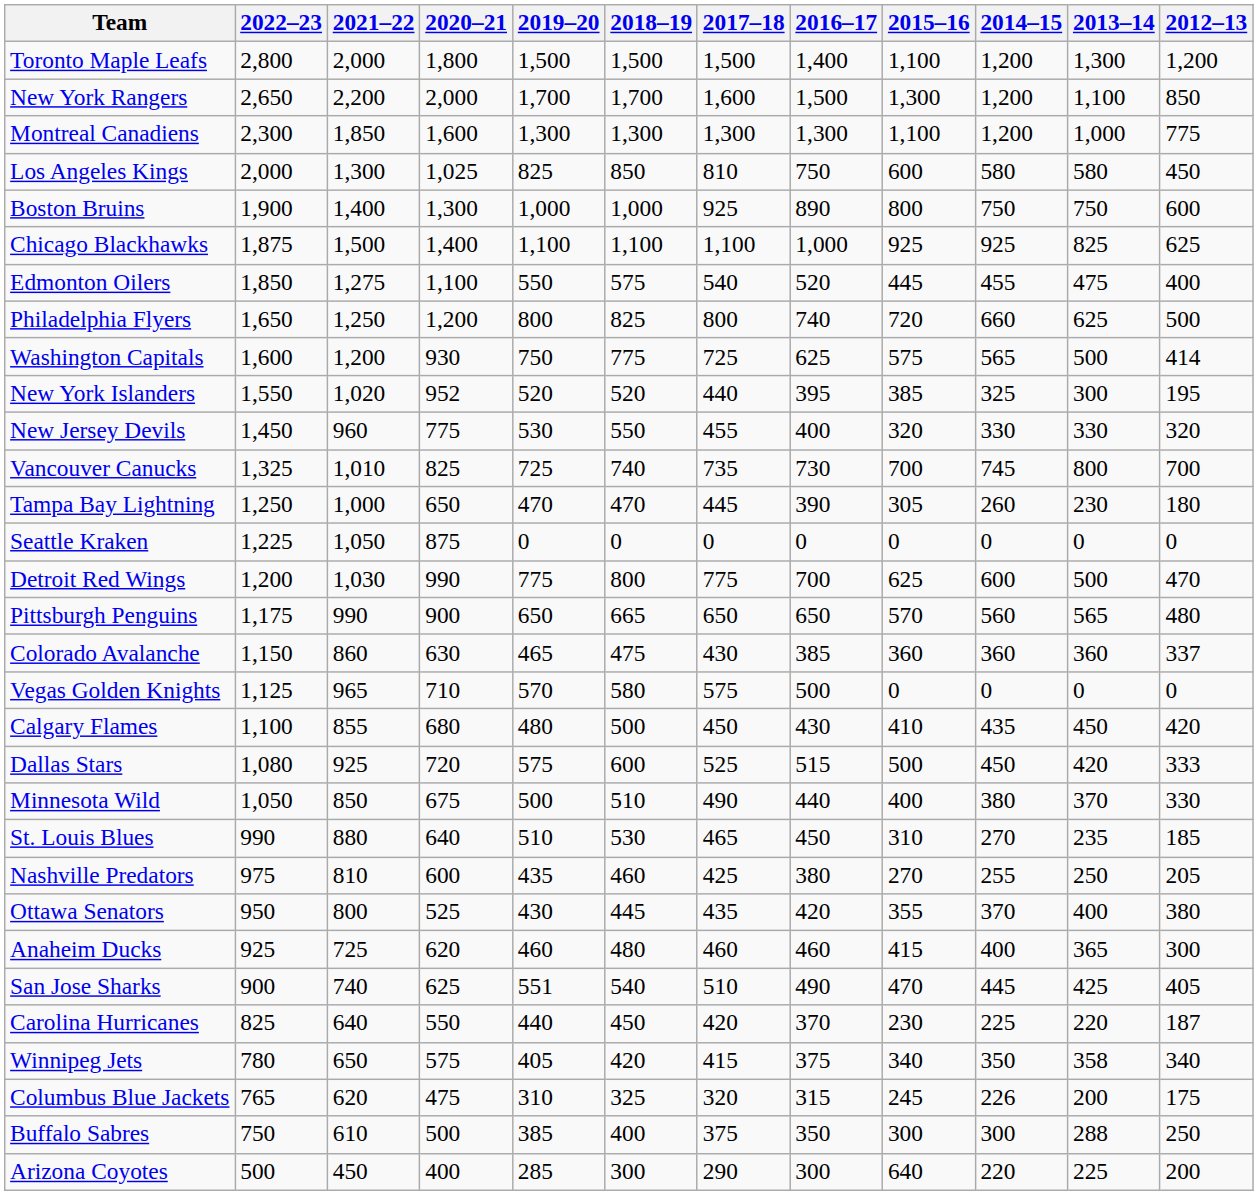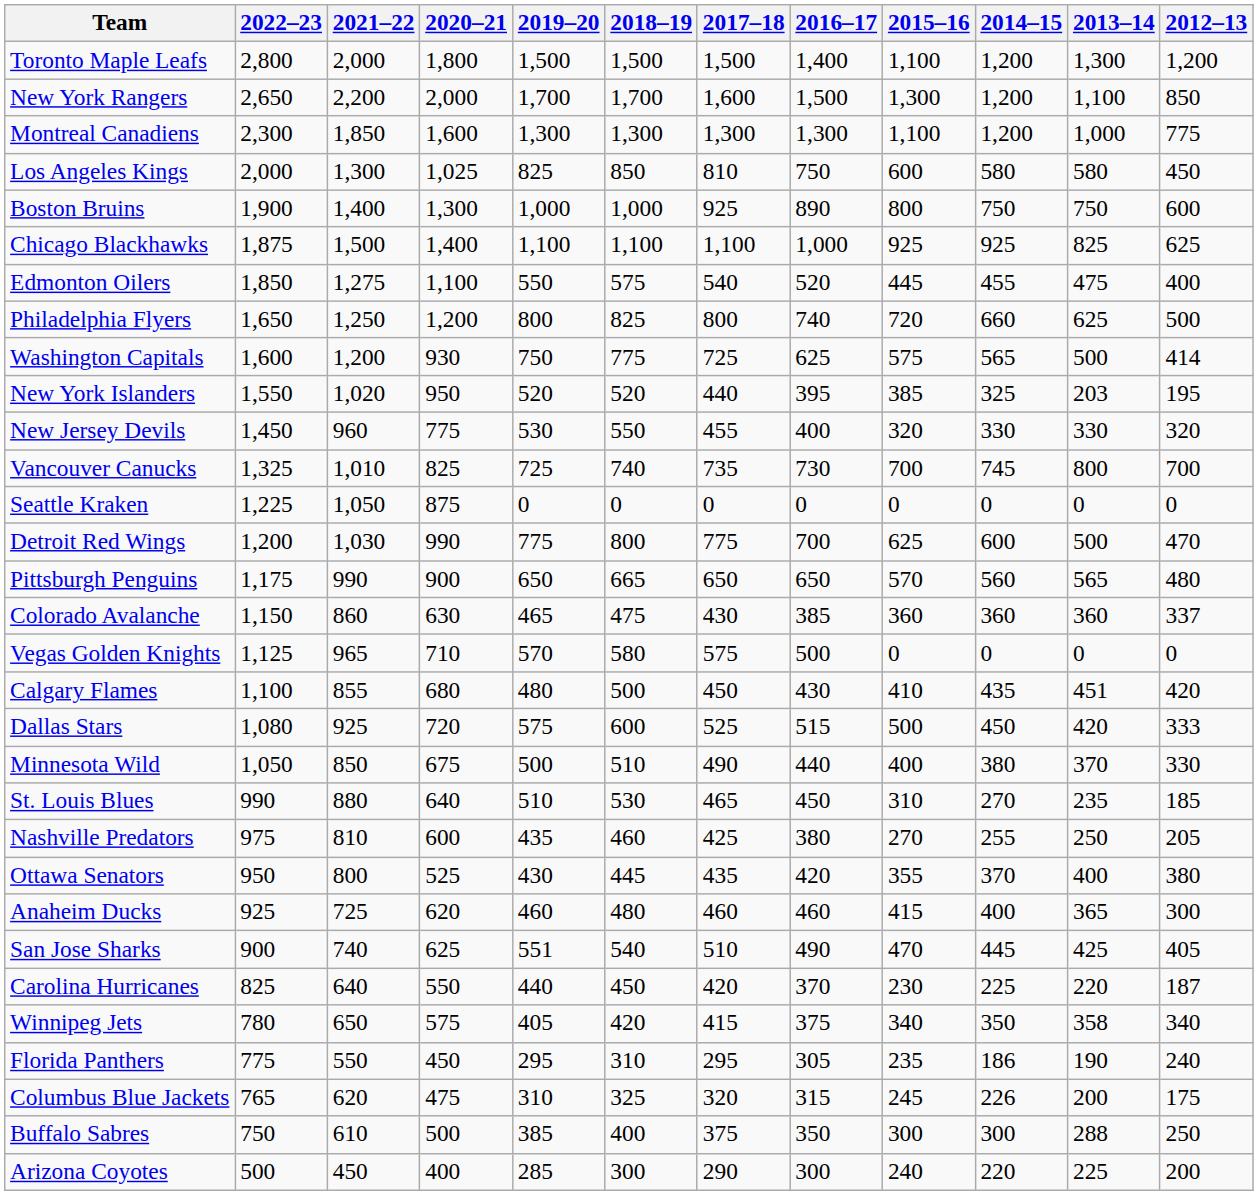 <table class="wikitable sortable">
 <tr>
 <th>Team</th>
 <th><a href='#'>2022–23</a></th>
 <th><a href='#'>2021–22</a></th>
 <th><a href='#'>2020–21</a></th>
 <th><a href='#'>2019–20</a></th>
 <th><a href='#'>2018–19</a></th>
 <th><a href='#'>2017–18</a></th>
 <th><a href='#'>2016–17</a></th>
 <th><a href='#'>2015–16</a></th>
 <th><a href='#'>2014–15</a></th>
 <th><a href='#'>2013–14</a></th>
 <th><a href='#'>2012–13</a></th>
 </tr>
 <tr>
 <td><a href='#'>Toronto Maple Leafs</a></td>
 <td>2,800</td>
 <td>2,000</td>
 <td>1,800</td>
 <td>1,500</td>
 <td>1,500</td>
 <td>1,500</td>
 <td>1,400</td>
 <td>1,100</td>
 <td>1,200</td>
 <td>1,300</td>
 <td>1,200</td>
 </tr>
 <tr>
 <td><a href='#'>New York Rangers</a></td>
 <td>2,650</td>
 <td>2,200</td>
 <td>2,000</td>
 <td>1,700</td>
 <td>1,700</td>
 <td>1,600</td>
 <td>1,500</td>
 <td>1,300</td>
 <td>1,200</td>
 <td>1,100</td>
 <td>850</td>
 </tr>
 <tr>
 <td><a href='#'>Montreal Canadiens</a></td>
 <td>2,300</td>
 <td>1,850</td>
 <td>1,600</td>
 <td>1,300</td>
 <td>1,300</td>
 <td>1,300</td>
 <td>1,300</td>
 <td>1,100</td>
 <td>1,200</td>
 <td>1,000</td>
 <td>775</td>
 </tr>
 <tr>
 <td><a href='#'>Los Angeles Kings</a></td>
 <td>2,000</td>
 <td>1,300</td>
 <td>1,025</td>
 <td>825</td>
 <td>850</td>
 <td>810</td>
 <td>750</td>
 <td>600</td>
 <td>580</td>
 <td>580</td>
 <td>450</td>
 </tr>
 <tr>
 <td><a href='#'>Boston Bruins</a></td>
 <td>1,900</td>
 <td>1,400</td>
 <td>1,300</td>
 <td>1,000</td>
 <td>1,000</td>
 <td>925</td>
 <td>890</td>
 <td>800</td>
 <td>750</td>
 <td>750</td>
 <td>600</td>
 </tr>
 <tr>
 <td><a href='#'>Chicago Blackhawks</a></td>
 <td>1,875</td>
 <td>1,500</td>
 <td>1,400</td>
 <td>1,100</td>
 <td>1,100</td>
 <td>1,100</td>
 <td>1,000</td>
 <td>925</td>
 <td>925</td>
 <td>825</td>
 <td>625</td>
 </tr>
 <tr>
 <td><a href='#'>Edmonton Oilers</a></td>
 <td>1,850</td>
 <td>1,275</td>
 <td>1,100</td>
 <td>550</td>
 <td>575</td>
 <td>540</td>
 <td>520</td>
 <td>445</td>
 <td>455</td>
 <td>475</td>
 <td>400</td>
 </tr>
 <tr>
 <td><a href='#'>Philadelphia Flyers</a></td>
 <td>1,650</td>
 <td>1,250</td>
 <td>1,200</td>
 <td>800</td>
 <td>825</td>
 <td>800</td>
 <td>740</td>
 <td>720</td>
 <td>660</td>
 <td>625</td>
 <td>500</td>
 </tr>
 <tr>
 <td><a href='#'>Washington Capitals</a></td>
 <td>1,600</td>
 <td>1,200</td>
 <td>930</td>
 <td>750</td>
 <td>775</td>
 <td>725</td>
 <td>625</td>
 <td>575</td>
 <td>565</td>
 <td>500</td>
 <td>414</td>
 </tr>
 <tr>
 <td><a href='#'>New York Islanders</a></td>
 <td>1,550</td>
 <td>1,020</td>
-<td>952</td>
+<td>950</td>
 <td>520</td>
 <td>520</td>
 <td>440</td>
 <td>395</td>
 <td>385</td>
 <td>325</td>
-<td>300</td>
+<td>203</td>
 <td>195</td>
 </tr>
 <tr>
 <td><a href='#'>New Jersey Devils</a></td>
 <td>1,450</td>
 <td>960</td>
 <td>775</td>
 <td>530</td>
 <td>550</td>
 <td>455</td>
 <td>400</td>
 <td>320</td>
 <td>330</td>
 <td>330</td>
 <td>320</td>
 </tr>
 <tr>
 <td><a href='#'>Vancouver Canucks</a></td>
 <td>1,325</td>
 <td>1,010</td>
 <td>825</td>
 <td>725</td>
 <td>740</td>
 <td>735</td>
 <td>730</td>
 <td>700</td>
 <td>745</td>
 <td>800</td>
 <td>700</td>
-</tr>
-<tr>
-<td><a href='#'>Tampa Bay Lightning</a></td>
-<td>1,250</td>
-<td>1,000</td>
-<td>650</td>
-<td>470</td>
-<td>470</td>
-<td>445</td>
-<td>390</td>
-<td>305</td>
-<td>260</td>
-<td>230</td>
-<td>180</td>
 </tr>
 <tr>
 <td><a href='#'>Seattle Kraken</a></td>
 <td>1,225</td>
 <td>1,050</td>
 <td>875</td>
 <td>0</td>
 <td>0</td>
 <td>0</td>
 <td>0</td>
 <td>0</td>
 <td>0</td>
 <td>0</td>
 <td>0</td>
 </tr>
 <tr>
 <td><a href='#'>Detroit Red Wings</a></td>
 <td>1,200</td>
 <td>1,030</td>
 <td>990</td>
 <td>775</td>
 <td>800</td>
 <td>775</td>
 <td>700</td>
 <td>625</td>
 <td>600</td>
 <td>500</td>
 <td>470</td>
 </tr>
 <tr>
 <td><a href='#'>Pittsburgh Penguins</a></td>
 <td>1,175</td>
 <td>990</td>
 <td>900</td>
 <td>650</td>
 <td>665</td>
 <td>650</td>
 <td>650</td>
 <td>570</td>
 <td>560</td>
 <td>565</td>
 <td>480</td>
 </tr>
 <tr>
 <td><a href='#'>Colorado Avalanche</a></td>
 <td>1,150</td>
 <td>860</td>
 <td>630</td>
 <td>465</td>
 <td>475</td>
 <td>430</td>
 <td>385</td>
 <td>360</td>
 <td>360</td>
 <td>360</td>
 <td>337</td>
 </tr>
 <tr>
 <td><a href='#'>Vegas Golden Knights</a></td>
 <td>1,125</td>
 <td>965</td>
 <td>710</td>
 <td>570</td>
 <td>580</td>
 <td>575</td>
 <td>500</td>
 <td>0</td>
 <td>0</td>
 <td>0</td>
 <td>0</td>
 </tr>
 <tr>
 <td><a href='#'>Calgary Flames</a></td>
 <td>1,100</td>
 <td>855</td>
 <td>680</td>
 <td>480</td>
 <td>500</td>
 <td>450</td>
 <td>430</td>
 <td>410</td>
 <td>435</td>
-<td>450</td>
+<td>451</td>
 <td>420</td>
 </tr>
 <tr>
 <td><a href='#'>Dallas Stars</a></td>
 <td>1,080</td>
 <td>925</td>
 <td>720</td>
 <td>575</td>
 <td>600</td>
 <td>525</td>
 <td>515</td>
 <td>500</td>
 <td>450</td>
 <td>420</td>
 <td>333</td>
 </tr>
 <tr>
 <td><a href='#'>Minnesota Wild</a></td>
 <td>1,050</td>
 <td>850</td>
 <td>675</td>
 <td>500</td>
 <td>510</td>
 <td>490</td>
 <td>440</td>
 <td>400</td>
 <td>380</td>
 <td>370</td>
 <td>330</td>
 </tr>
 <tr>
 <td><a href='#'>St. Louis Blues</a></td>
 <td>990</td>
 <td>880</td>
 <td>640</td>
 <td>510</td>
 <td>530</td>
 <td>465</td>
 <td>450</td>
 <td>310</td>
 <td>270</td>
 <td>235</td>
 <td>185</td>
 </tr>
 <tr>
 <td><a href='#'>Nashville Predators</a></td>
 <td>975</td>
 <td>810</td>
 <td>600</td>
 <td>435</td>
 <td>460</td>
 <td>425</td>
 <td>380</td>
 <td>270</td>
 <td>255</td>
 <td>250</td>
 <td>205</td>
 </tr>
 <tr>
 <td><a href='#'>Ottawa Senators</a></td>
 <td>950</td>
 <td>800</td>
 <td>525</td>
 <td>430</td>
 <td>445</td>
 <td>435</td>
 <td>420</td>
 <td>355</td>
 <td>370</td>
 <td>400</td>
 <td>380</td>
 </tr>
 <tr>
 <td><a href='#'>Anaheim Ducks</a></td>
 <td>925</td>
 <td>725</td>
 <td>620</td>
 <td>460</td>
 <td>480</td>
 <td>460</td>
 <td>460</td>
 <td>415</td>
 <td>400</td>
 <td>365</td>
 <td>300</td>
 </tr>
 <tr>
 <td><a href='#'>San Jose Sharks</a></td>
 <td>900</td>
 <td>740</td>
 <td>625</td>
 <td>551</td>
 <td>540</td>
 <td>510</td>
 <td>490</td>
 <td>470</td>
 <td>445</td>
 <td>425</td>
 <td>405</td>
 </tr>
 <tr>
 <td><a href='#'>Carolina Hurricanes</a></td>
 <td>825</td>
 <td>640</td>
 <td>550</td>
 <td>440</td>
 <td>450</td>
 <td>420</td>
 <td>370</td>
 <td>230</td>
 <td>225</td>
 <td>220</td>
 <td>187</td>
 </tr>
 <tr>
 <td><a href='#'>Winnipeg Jets</a></td>
 <td>780</td>
 <td>650</td>
 <td>575</td>
 <td>405</td>
 <td>420</td>
 <td>415</td>
 <td>375</td>
 <td>340</td>
 <td>350</td>
 <td>358</td>
 <td>340</td>
 </tr>
 <tr>
+<td><a href='#'>Florida Panthers</a></td>
+<td>775</td>
+<td>550</td>
+<td>450</td>
+<td>295</td>
+<td>310</td>
+<td>295</td>
+<td>305</td>
+<td>235</td>
+<td>186</td>
+<td>190</td>
+<td>240</td>
+</tr>
+<tr>
 <td><a href='#'>Columbus Blue Jackets</a></td>
 <td>765</td>
 <td>620</td>
 <td>475</td>
 <td>310</td>
 <td>325</td>
 <td>320</td>
 <td>315</td>
 <td>245</td>
 <td>226</td>
 <td>200</td>
 <td>175</td>
 </tr>
 <tr>
 <td><a href='#'>Buffalo Sabres</a></td>
 <td>750</td>
 <td>610</td>
 <td>500</td>
 <td>385</td>
 <td>400</td>
 <td>375</td>
 <td>350</td>
 <td>300</td>
 <td>300</td>
 <td>288</td>
 <td>250</td>
 </tr>
 <tr>
 <td><a href='#'>Arizona Coyotes</a></td>
 <td>500</td>
 <td>450</td>
 <td>400</td>
 <td>285</td>
 <td>300</td>
 <td>290</td>
 <td>300</td>
-<td>640</td>
+<td>240</td>
 <td>220</td>
 <td>225</td>
 <td>200</td>
 </tr>
 </table>
